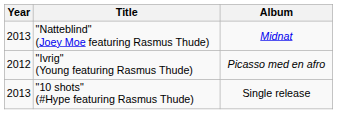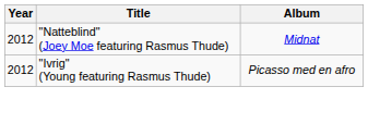 <table class="wikitable plainrowheaders" style="text-align:left;" border="1">
 <tr>
 <th scope="col" rowspan="1">Year</th>
 <th scope="col" rowspan="1" style="width:17em;">Title</th>
 <th scope="col" rowspan="1"  style="width:10em;">Album</th>
 </tr>
 <tr>
-<td>2013</td>
+<td>2012</td>
 <td>"Natteblind"<br><span>(<a href='#'>Joey Moe</a> featuring Rasmus Thude)</span></td>
 <td style="text-align:center;"><em><a href='#'>Midnat</a></em></td>
 </tr>
 <tr>
 <td>2012</td>
 <td>"Ivrig"<br><span>(Young featuring Rasmus Thude)</span></td>
 <td style="text-align:center;"><em> Picasso med en afro</em></td>
 </tr>
-<tr>
-<td>2013</td>
-<td>"10 shots"<br><span>(#Hype featuring Rasmus Thude)</span></td>
-<td style="text-align:center;">Single release</td>
-</tr>
 </table>
